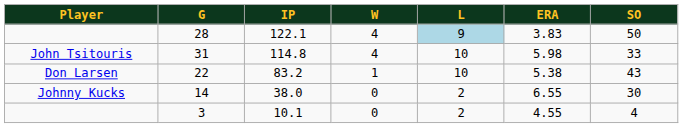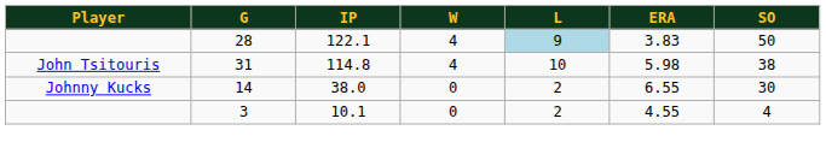 <table class="wikitable sortable">
 <tr>
 <th style="background:#0C371D;color:#ffc322;" width="16%">Player</th>
 <th style="background:#0C371D;color:#ffc322;" width="9%">G</th>
 <th style="background:#0C371D;color:#ffc322;" width="9%">IP</th>
 <th style="background:#0C371D;color:#ffc322;" width="9%">W</th>
 <th style="background:#0C371D;color:#ffc322;" width="9%">L</th>
 <th style="background:#0C371D;color:#ffc322;" width="9%">ERA</th>
 <th style="background:#0C371D;color:#ffc322;" width="9%">SO</th>
 </tr>
 <tr align="center">
 <td></td>
 <td>28</td>
 <td>122.1</td>
 <td>4</td>
 <td style="background: lightblue;">9</td>
 <td>3.83</td>
 <td>50</td>
 </tr>
 <tr align="center">
 <td><a href='#'>John Tsitouris</a></td>
 <td>31</td>
 <td>114.8</td>
 <td>4</td>
 <td>10</td>
 <td>5.98</td>
-<td>33</td>
-</tr>
-<tr align=center>
-<td><a href='#'>Don Larsen</a></td>
-<td>22</td>
-<td>83.2</td>
-<td>1</td>
-<td>10</td>
-<td>5.38</td>
-<td>43</td>
+<td>38</td>
 </tr>
 <tr align=center>
 <td><a href='#'>Johnny Kucks</a></td>
 <td>14</td>
 <td>38.0</td>
 <td>0</td>
 <td>2</td>
 <td>6.55</td>
 <td>30</td>
 </tr>
 <tr align=center>
 <td></td>
 <td>3</td>
 <td>10.1</td>
 <td>0</td>
 <td>2</td>
 <td>4.55</td>
 <td>4</td>
 </tr>
 </table>
